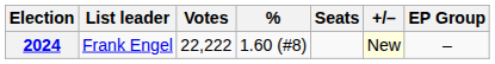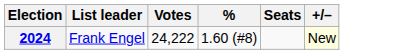 <table class=wikitable style="text-align: center;">
 <tr>
 <th>Election</th>
 <th>List leader</th>
 <th>Votes</th>
 <th>%</th>
 <th>Seats</th>
 <th>+/–</th>
-<th>EP Group</th>
 </tr>
 <tr>
 <th><a href='#'>2024</a></th>
 <td><a href='#'>Frank Engel</a></td>
-<td>22,222</td>
+<td>24,222</td>
 <td>1.60 (#8)</td>
 <td></td>
 <td style="background: lightyellow;">New</td>
-<td>–</td>
 </tr>
 </table>
